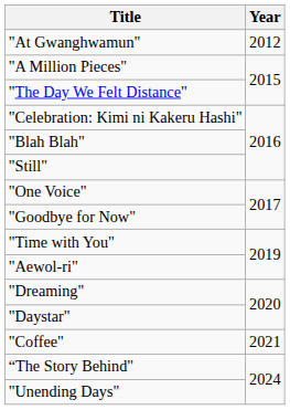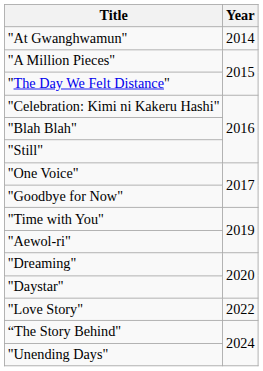 <table class="wikitable plainrowheaders">
 <tr>
 <th>Title</th>
 <th>Year</th>
 </tr>
 <tr>
 <td scope="row">"At Gwanghwamun"</td>
-<td>2012</td>
+<td>2014</td>
 </tr>
 <tr>
 <td scope="row">"A Million Pieces"</td>
 <td rowspan="2">2015</td>
 </tr>
 <tr>
 <td scope="row">"<a href='#'>The Day We Felt Distance</a>"</td>
 </tr>
 <tr>
 <td scope="row">"Celebration: Kimi ni Kakeru Hashi"</td>
 <td rowspan="3">2016</td>
 </tr>
 <tr>
 <td scope="row">"Blah Blah"</td>
 </tr>
 <tr>
 <td scope="row">"Still"</td>
 </tr>
 <tr>
 <td scope="row">"One Voice"</td>
 <td rowspan="2">2017</td>
 </tr>
 <tr>
 <td scope="row">"Goodbye for Now"</td>
 </tr>
 <tr>
 <td scope="row">"Time with You"</td>
 <td rowspan="2">2019</td>
 </tr>
 <tr>
 <td scope="row">"Aewol-ri"</td>
 </tr>
 <tr>
 <td scope="row">"Dreaming"</td>
 <td rowspan="2">2020</td>
 </tr>
 <tr>
 <td scope="row">"Daystar"</td>
 </tr>
 <tr>
-<td>"Coffee"</td>
-<td>2021</td>
+<td>"Love Story"</td>
+<td>2022</td>
 </tr>
 <tr>
 <td>“The Story Behind"</td>
 <td rowspan="2">2024</td>
 </tr>
 <tr>
 <td>"Unending Days"</td>
 </tr>
 </table>
